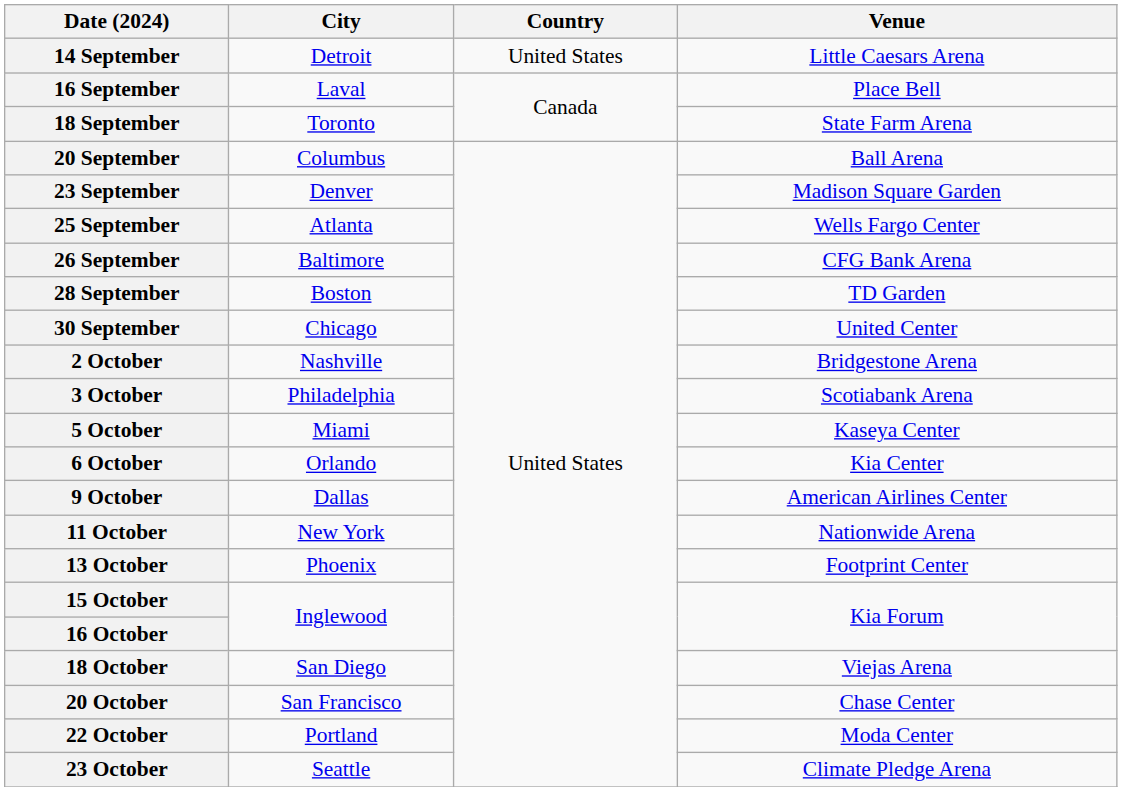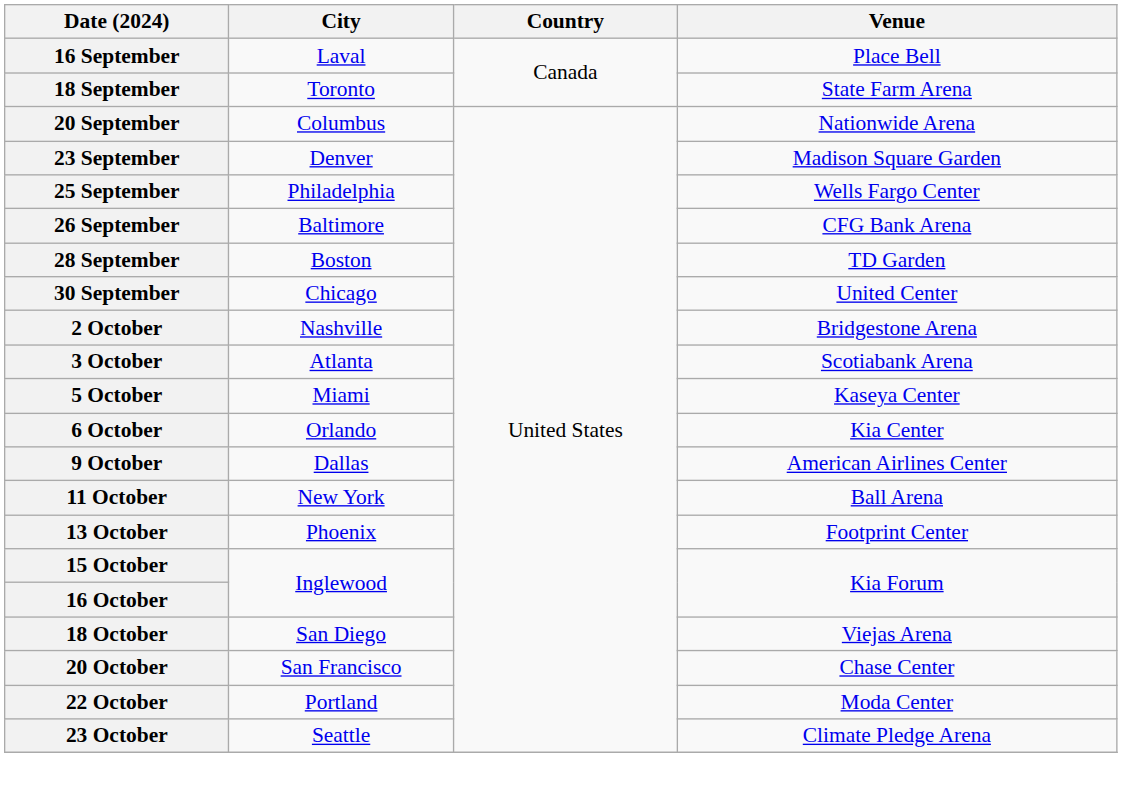 <table class="wikitable plainrowheaders" style="text-align:center;">
 <tr>
 <th scope="col" style="width:10em;">Date (2024)</th>
 <th scope="col" style="width:10em;">City</th>
 <th scope="col" style="width:10em;">Country</th>
 <th scope="col" style="width:20em;">Venue</th>
-</tr>
-<tr>
-<th scope="row" style="text-align:center;">14 September</th>
-<td><a href='#'>Detroit</a></td>
-<td>United States</td>
-<td><a href='#'>Little Caesars Arena</a></td>
 </tr>
 <tr>
 <th scope="row" style="text-align:center;">16 September</th>
 <td><a href='#'>Laval</a></td>
 <td rowspan="2">Canada</td>
 <td><a href='#'>Place Bell</a></td>
 </tr>
 <tr>
 <th scope="row" style="text-align:center;">18 September</th>
 <td><a href='#'>Toronto</a></td>
 <td><a href='#'>State Farm Arena</a></td>
 </tr>
 <tr>
 <th scope="row" style="text-align:center;">20 September</th>
 <td><a href='#'>Columbus</a></td>
 <td rowspan="19">United States</td>
-<td><a href='#'>Ball Arena</a></td>
+<td><a href='#'>Nationwide Arena</a></td>
 </tr>
 <tr>
 <th scope="row" style="text-align:center;">23 September</th>
 <td><a href='#'>Denver</a></td>
 <td><a href='#'>Madison Square Garden</a></td>
 </tr>
 <tr>
 <th scope="row" style="text-align:center;">25 September</th>
-<td><a href='#'>Atlanta</a></td>
+<td><a href='#'>Philadelphia</a></td>
 <td><a href='#'>Wells Fargo Center</a></td>
 </tr>
 <tr>
 <th scope="row" style="text-align:center;">26 September</th>
 <td><a href='#'>Baltimore</a></td>
 <td><a href='#'>CFG Bank Arena</a></td>
 </tr>
 <tr>
 <th scope="row" style="text-align:center;">28 September</th>
 <td><a href='#'>Boston</a></td>
 <td><a href='#'>TD Garden</a></td>
 </tr>
 <tr>
 <th scope="row" style="text-align:center;">30 September</th>
 <td><a href='#'>Chicago</a></td>
 <td><a href='#'>United Center</a></td>
 </tr>
 <tr>
 <th scope="row" style="text-align:center;">2 October</th>
 <td><a href='#'>Nashville</a></td>
 <td><a href='#'>Bridgestone Arena</a></td>
 </tr>
 <tr>
 <th scope="row" style="text-align:center;">3 October</th>
-<td><a href='#'>Philadelphia</a></td>
+<td><a href='#'>Atlanta</a></td>
 <td><a href='#'>Scotiabank Arena</a></td>
 </tr>
 <tr>
 <th scope="row" style="text-align:center;">5 October</th>
 <td><a href='#'>Miami</a></td>
 <td><a href='#'>Kaseya Center</a></td>
 </tr>
 <tr>
 <th scope="row" style="text-align:center;">6 October</th>
 <td><a href='#'>Orlando</a></td>
 <td><a href='#'>Kia Center</a></td>
 </tr>
 <tr>
 <th scope="row" style="text-align:center;">9 October</th>
 <td><a href='#'>Dallas</a></td>
 <td><a href='#'>American Airlines Center</a></td>
 </tr>
 <tr>
 <th scope="row" style="text-align:center;">11  October</th>
 <td><a href='#'>New York</a></td>
-<td><a href='#'>Nationwide Arena</a></td>
+<td><a href='#'>Ball Arena</a></td>
 </tr>
 <tr>
 <th scope="row" style="text-align:center;">13  October</th>
 <td><a href='#'>Phoenix</a></td>
 <td><a href='#'>Footprint Center</a></td>
 </tr>
 <tr>
 <th scope="row" style="text-align:center;">15 October</th>
 <td rowspan="2"><a href='#'>Inglewood</a></td>
 <td rowspan="2"><a href='#'>Kia Forum</a></td>
 </tr>
 <tr>
 <th scope="row" style="text-align:center;">16 October</th>
 </tr>
 <tr>
 <th scope="row" style="text-align:center;">18 October</th>
 <td><a href='#'>San Diego</a></td>
 <td><a href='#'>Viejas Arena</a></td>
 </tr>
 <tr>
 <th scope="row" style="text-align:center;">20 October</th>
 <td><a href='#'>San Francisco</a></td>
 <td><a href='#'>Chase Center</a></td>
 </tr>
 <tr>
 <th scope="row" style="text-align:center;">22 October</th>
 <td><a href='#'>Portland</a></td>
 <td><a href='#'>Moda Center</a></td>
 </tr>
 <tr>
 <th scope="row" style="text-align:center;">23 October</th>
 <td><a href='#'>Seattle</a></td>
 <td><a href='#'>Climate Pledge Arena</a></td>
 </tr>
 <tr>
 </tr>
 </table>
